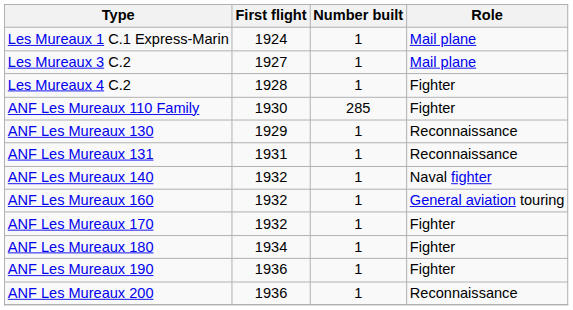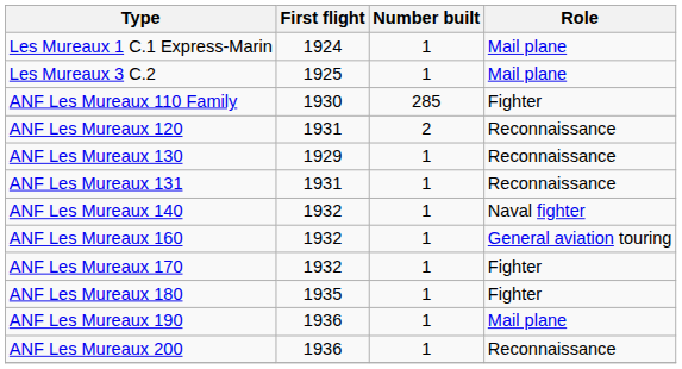 <table class="wikitable">
 <tr>
 <th>Type</th>
 <th>First flight</th>
 <th>Number built</th>
 <th>Role</th>
 </tr>
 <tr>
 <td><a href='#'>Les Mureaux 1</a> C.1 Express-Marin</td>
 <td align=center>1924</td>
 <td align=center>1</td>
 <td><a href='#'>Mail plane</a></td>
 </tr>
 <tr>
 <td><a href='#'>Les Mureaux 3</a> C.2</td>
-<td align=center>1927</td>
+<td align=center>1925</td>
 <td align=center>1</td>
 <td><a href='#'>Mail plane</a></td>
-</tr>
-<tr>
-<td><a href='#'>Les Mureaux 4</a> C.2</td>
-<td align=center>1928</td>
-<td align=center>1</td>
-<td>Fighter</td>
 </tr>
 <tr>
 <td><a href='#'>ANF Les Mureaux 110 Family</a></td>
 <td align=center>1930</td>
 <td align=center>285</td>
 <td>Fighter</td>
+</tr>
+<tr>
+<td><a href='#'>ANF Les Mureaux 120</a></td>
+<td align=center>1931</td>
+<td align=center>2</td>
+<td>Reconnaissance</td>
 </tr>
 <tr>
 <td><a href='#'>ANF Les Mureaux 130</a></td>
 <td align=center>1929</td>
 <td align=center>1</td>
 <td>Reconnaissance</td>
 </tr>
 <tr>
 <td><a href='#'>ANF Les Mureaux 131</a></td>
 <td align=center>1931</td>
 <td align=center>1</td>
 <td>Reconnaissance</td>
 </tr>
 <tr>
 <td><a href='#'>ANF Les Mureaux 140</a></td>
 <td align=center>1932</td>
 <td align=center>1</td>
 <td>Naval <a href='#'>fighter</a></td>
 </tr>
 <tr>
 <td><a href='#'>ANF Les Mureaux 160</a></td>
 <td align=center>1932</td>
 <td align=center>1</td>
 <td><a href='#'>General aviation</a> touring</td>
 </tr>
 <tr>
 <td><a href='#'>ANF Les Mureaux 170</a></td>
 <td align=center>1932</td>
 <td align=center>1</td>
 <td>Fighter</td>
 </tr>
 <tr>
 <td><a href='#'>ANF Les Mureaux 180</a></td>
-<td align=center>1934</td>
+<td align=center>1935</td>
 <td align=center>1</td>
 <td>Fighter</td>
 </tr>
 <tr>
 <td><a href='#'>ANF Les Mureaux 190</a></td>
 <td align=center>1936</td>
 <td align=center>1</td>
-<td>Fighter</td>
+<td><a href='#'>Mail plane</a></td>
 </tr>
 <tr>
 <td><a href='#'>ANF Les Mureaux 200</a></td>
 <td align=center>1936</td>
 <td align=center>1</td>
 <td>Reconnaissance</td>
 </tr>
 <tr>
 </tr>
 </table>
